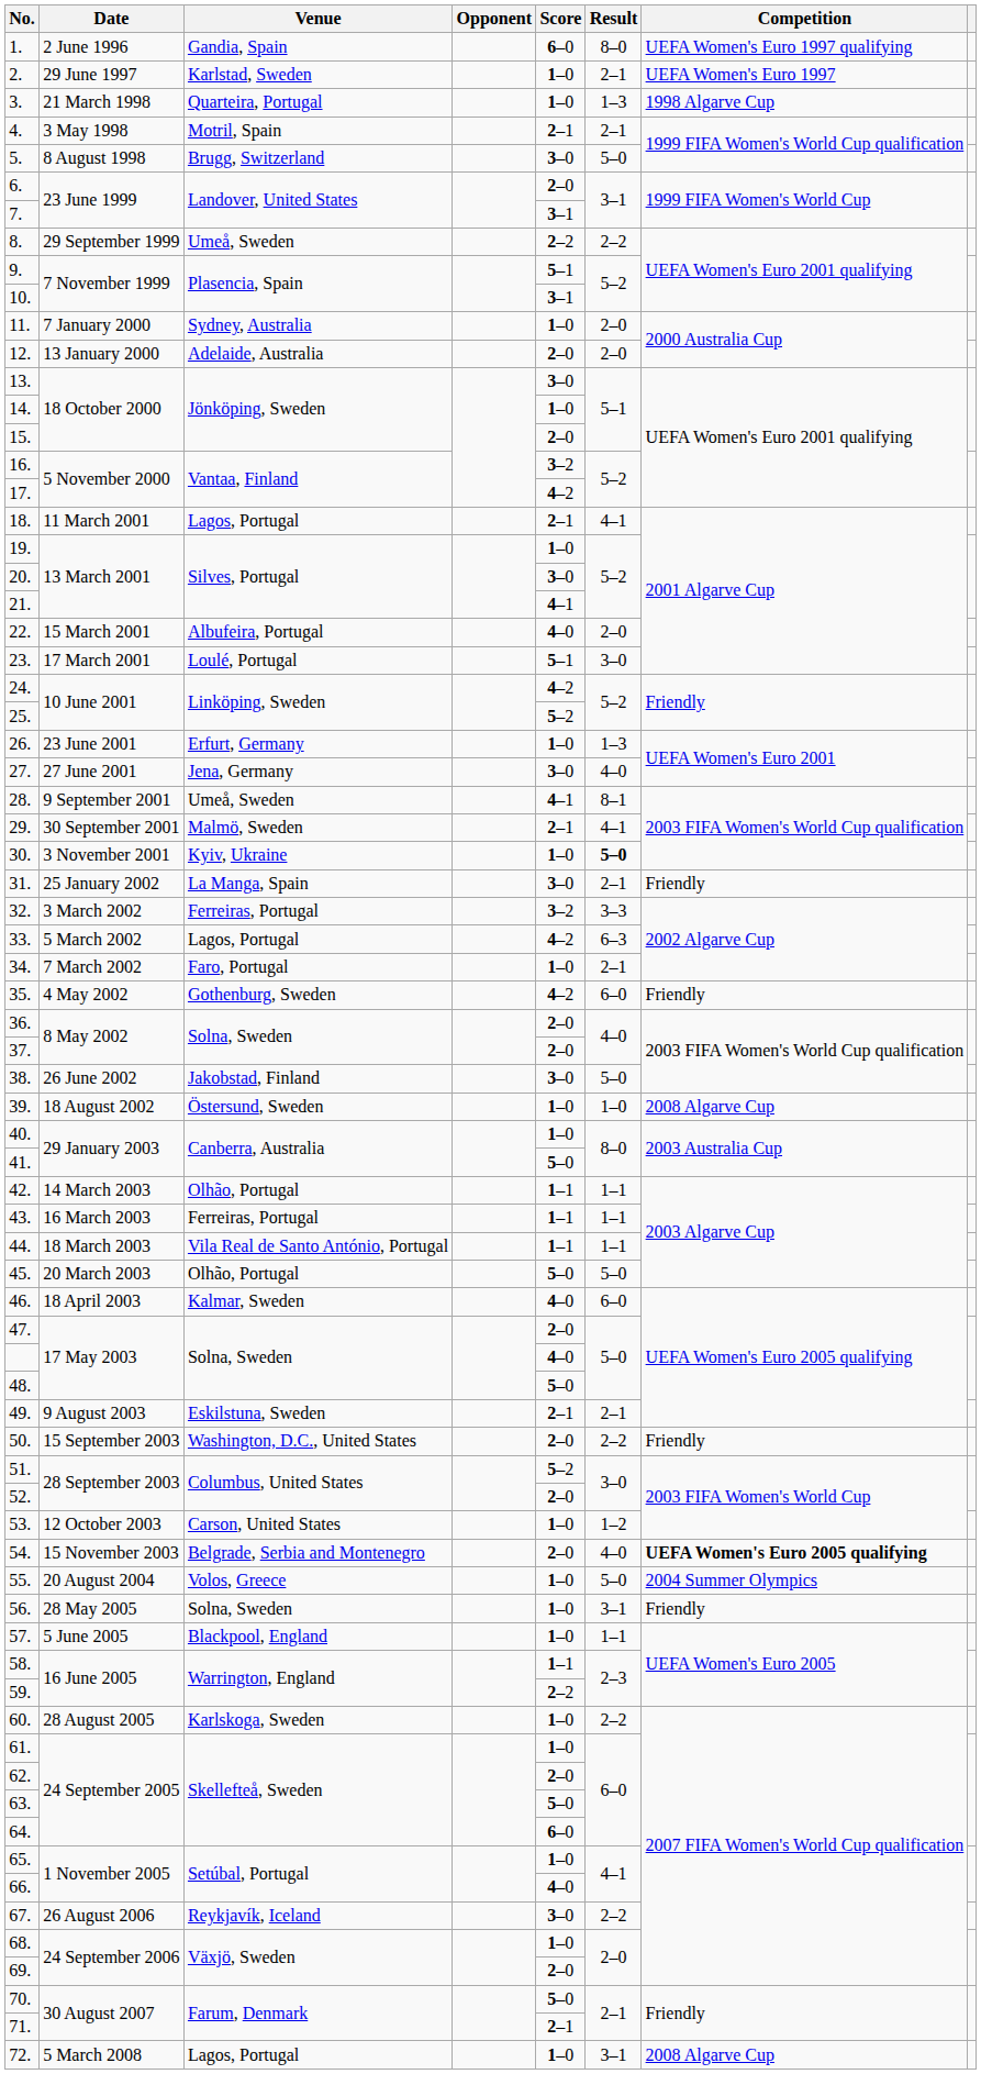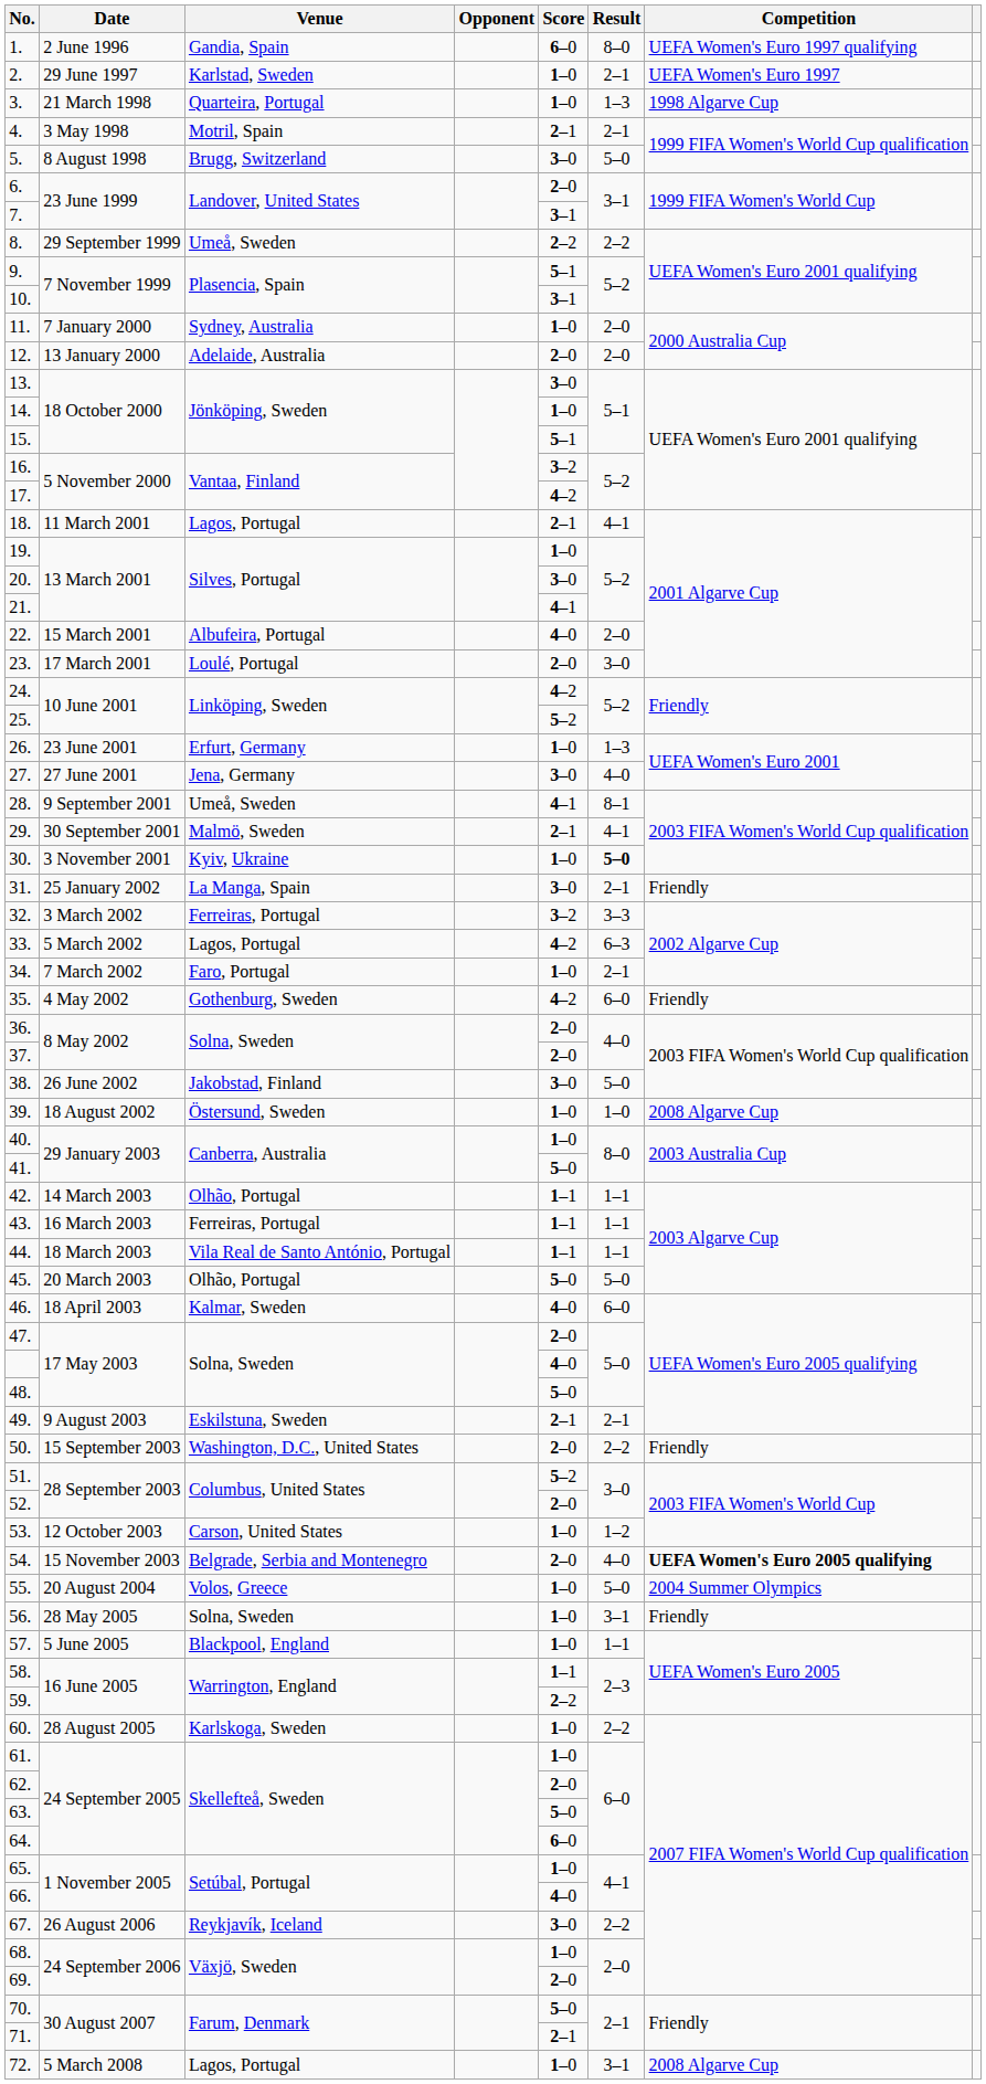 <table class="wikitable">
 <tr>
 <th>No.</th>
 <th>Date</th>
 <th>Venue</th>
 <th>Opponent</th>
 <th>Score</th>
 <th>Result</th>
 <th>Competition</th>
 <th></th>
 </tr>
 <tr>
 <td>1.</td>
 <td>2 June 1996</td>
 <td><a href='#'>Gandia</a>, <a href='#'>Spain</a></td>
 <td></td>
 <td align=center><strong>6</strong>–0</td>
 <td align=center>8–0</td>
 <td><a href='#'>UEFA Women's Euro 1997 qualifying</a></td>
 <td></td>
 </tr>
 <tr>
 <td>2.</td>
 <td>29 June 1997</td>
 <td><a href='#'>Karlstad</a>, <a href='#'>Sweden</a></td>
 <td></td>
 <td align=center><strong>1</strong>–0</td>
 <td align=center>2–1</td>
 <td><a href='#'>UEFA Women's Euro 1997</a></td>
 <td></td>
 </tr>
 <tr>
 <td>3.</td>
 <td>21 March 1998</td>
 <td><a href='#'>Quarteira</a>, <a href='#'>Portugal</a></td>
 <td></td>
 <td align=center><strong>1</strong>–0</td>
 <td align=center>1–3</td>
 <td><a href='#'>1998 Algarve Cup</a></td>
 <td></td>
 </tr>
 <tr>
 <td>4.</td>
 <td>3 May 1998</td>
 <td><a href='#'>Motril</a>, Spain</td>
 <td></td>
 <td align=center><strong>2</strong>–1</td>
 <td align=center>2–1</td>
 <td rowspan=2><a href='#'>1999 FIFA Women's World Cup qualification</a></td>
 <td></td>
 </tr>
 <tr>
 <td>5.</td>
 <td>8 August 1998</td>
 <td><a href='#'>Brugg</a>, <a href='#'>Switzerland</a></td>
 <td></td>
 <td align=center><strong>3</strong>–0</td>
 <td align=center>5–0</td>
 <td></td>
 </tr>
 <tr>
 <td>6.</td>
 <td rowspan=2>23 June 1999</td>
 <td rowspan=2><a href='#'>Landover</a>, <a href='#'>United States</a></td>
 <td rowspan=2></td>
 <td align=center><strong>2</strong>–0</td>
 <td rowspan=2 align=center>3–1</td>
 <td rowspan=2><a href='#'>1999 FIFA Women's World Cup</a></td>
 <td rowspan=2></td>
 </tr>
 <tr>
 <td>7.</td>
 <td align=center><strong>3</strong>–1</td>
 </tr>
 <tr>
 <td>8.</td>
 <td>29 September 1999</td>
 <td><a href='#'>Umeå</a>, Sweden</td>
 <td></td>
 <td align=center><strong>2</strong>–2</td>
 <td align=center>2–2</td>
 <td rowspan=3><a href='#'>UEFA Women's Euro 2001 qualifying</a></td>
 <td></td>
 </tr>
 <tr>
 <td>9.</td>
 <td rowspan=2>7 November 1999</td>
 <td rowspan=2><a href='#'>Plasencia</a>, Spain</td>
 <td rowspan=2></td>
 <td align=center><strong>5</strong>–1</td>
 <td rowspan=2 align=center>5–2</td>
 <td rowspan=2></td>
 </tr>
 <tr>
 <td>10.</td>
 <td align=center><strong>3</strong>–1</td>
 </tr>
 <tr>
 <td>11.</td>
 <td>7 January 2000</td>
 <td><a href='#'>Sydney</a>, <a href='#'>Australia</a></td>
 <td></td>
 <td align=center><strong>1</strong>–0</td>
 <td align=center>2–0</td>
 <td rowspan=2><a href='#'>2000 Australia Cup</a></td>
 <td></td>
 </tr>
 <tr>
 <td>12.</td>
 <td>13 January 2000</td>
 <td><a href='#'>Adelaide</a>, Australia</td>
 <td></td>
 <td align=center><strong>2</strong>–0</td>
 <td align=center>2–0</td>
 <td></td>
 </tr>
 <tr>
 <td>13.</td>
 <td rowspan=3>18 October 2000</td>
 <td rowspan=3><a href='#'>Jönköping</a>, Sweden</td>
 <td rowspan=5></td>
 <td align=center><strong>3</strong>–0</td>
 <td rowspan=3 align=center>5–1</td>
 <td rowspan=5>UEFA Women's Euro 2001 qualifying</td>
 <td rowspan=3></td>
 </tr>
 <tr>
 <td>14.</td>
 <td align=center><strong>1</strong>–0</td>
 </tr>
 <tr>
 <td>15.</td>
-<td align=center><strong>2</strong>–0</td>
+<td align=center><strong>5</strong>–1</td>
 </tr>
 <tr>
 <td>16.</td>
 <td rowspan=2>5 November 2000</td>
 <td rowspan=2><a href='#'>Vantaa</a>, <a href='#'>Finland</a></td>
 <td align=center><strong>3</strong>–2</td>
 <td rowspan=2 align=center>5–2</td>
 <td rowspan=2></td>
 </tr>
 <tr>
 <td>17.</td>
 <td align=center><strong>4</strong>–2</td>
 </tr>
 <tr>
 <td>18.</td>
 <td>11 March 2001</td>
 <td><a href='#'>Lagos</a>, Portugal</td>
 <td></td>
 <td align=center><strong>2</strong>–1</td>
 <td align=center>4–1</td>
 <td rowspan=6><a href='#'>2001 Algarve Cup</a></td>
 <td></td>
 </tr>
 <tr>
 <td>19.</td>
 <td rowspan=3>13 March 2001</td>
 <td rowspan=3><a href='#'>Silves</a>, Portugal</td>
 <td rowspan=3></td>
 <td align=center><strong>1</strong>–0</td>
 <td rowspan=3 align=center>5–2</td>
 <td rowspan=3></td>
 </tr>
 <tr>
 <td>20.</td>
 <td align=center><strong>3</strong>–0</td>
 </tr>
 <tr>
 <td>21.</td>
 <td align=center><strong>4</strong>–1</td>
 </tr>
 <tr>
 <td>22.</td>
 <td>15 March 2001</td>
 <td><a href='#'>Albufeira</a>, Portugal</td>
 <td></td>
 <td align=center><strong>4</strong>–0</td>
 <td align=center>2–0</td>
 <td></td>
 </tr>
 <tr>
 <td>23.</td>
 <td>17 March 2001</td>
 <td><a href='#'>Loulé</a>, Portugal</td>
 <td></td>
-<td align=center><strong>5</strong>–1</td>
+<td align=center><strong>2</strong>–0</td>
 <td align=center>3–0</td>
 <td></td>
 </tr>
 <tr>
 <td>24.</td>
 <td rowspan=2>10 June 2001</td>
 <td rowspan=2><a href='#'>Linköping</a>, Sweden</td>
 <td rowspan=2></td>
 <td align=center><strong>4</strong>–2</td>
 <td rowspan=2 align=center>5–2</td>
 <td rowspan=2><a href='#'>Friendly</a></td>
 <td rowspan=2></td>
 </tr>
 <tr>
 <td>25.</td>
 <td align=center><strong>5</strong>–2</td>
 </tr>
 <tr>
 <td>26.</td>
 <td>23 June 2001</td>
 <td><a href='#'>Erfurt</a>, <a href='#'>Germany</a></td>
 <td></td>
 <td align=center><strong>1</strong>–0</td>
 <td align=center>1–3</td>
 <td rowspan=2><a href='#'>UEFA Women's Euro 2001</a></td>
 <td></td>
 </tr>
 <tr>
 <td>27.</td>
 <td>27 June 2001</td>
 <td><a href='#'>Jena</a>, Germany</td>
 <td></td>
 <td align=center><strong>3</strong>–0</td>
 <td align=center>4–0</td>
 <td></td>
 </tr>
 <tr>
 <td>28.</td>
 <td>9 September 2001</td>
 <td>Umeå, Sweden</td>
 <td></td>
 <td align=center><strong>4</strong>–1</td>
 <td align=center>8–1</td>
 <td rowspan=3><a href='#'>2003 FIFA Women's World Cup qualification</a></td>
 <td></td>
 </tr>
 <tr>
 <td>29.</td>
 <td>30 September 2001</td>
 <td><a href='#'>Malmö</a>, Sweden</td>
 <td></td>
 <td align=center><strong>2</strong>–1</td>
 <td align=center>4–1</td>
 <td></td>
 </tr>
 <tr>
 <td>30.</td>
 <td>3 November 2001</td>
 <td><a href='#'>Kyiv</a>, <a href='#'>Ukraine</a></td>
 <td></td>
 <td align=center><strong>1</strong>–0</td>
 <td align=center><strong>5–0</strong></td>
 <td></td>
 </tr>
 <tr>
 <td>31.</td>
 <td>25 January 2002</td>
 <td><a href='#'>La Manga</a>, Spain</td>
 <td></td>
 <td align=center><strong>3</strong>–0</td>
 <td align=center>2–1</td>
 <td>Friendly</td>
 <td></td>
 </tr>
 <tr>
 <td>32.</td>
 <td>3 March 2002</td>
 <td><a href='#'>Ferreiras</a>, Portugal</td>
 <td></td>
 <td align=center><strong>3</strong>–2</td>
 <td align=center>3–3</td>
 <td rowspan=3><a href='#'>2002 Algarve Cup</a></td>
 <td></td>
 </tr>
 <tr>
 <td>33.</td>
 <td>5 March 2002</td>
 <td>Lagos, Portugal</td>
 <td></td>
 <td align=center><strong>4</strong>–2</td>
 <td align=center>6–3</td>
 <td></td>
 </tr>
 <tr>
 <td>34.</td>
 <td>7 March 2002</td>
 <td><a href='#'>Faro</a>, Portugal</td>
 <td></td>
 <td align=center><strong>1</strong>–0</td>
 <td align=center>2–1</td>
 <td></td>
 </tr>
 <tr>
 <td>35.</td>
 <td>4 May 2002</td>
 <td><a href='#'>Gothenburg</a>, Sweden</td>
 <td></td>
 <td align=center><strong>4</strong>–2</td>
 <td align=center>6–0</td>
 <td>Friendly</td>
 <td></td>
 </tr>
 <tr>
 <td>36.</td>
 <td rowspan=2>8 May 2002</td>
 <td rowspan=2><a href='#'>Solna</a>, Sweden</td>
 <td rowspan=2></td>
 <td align=center><strong>2</strong>–0</td>
 <td rowspan=2 align=center>4–0</td>
 <td rowspan=3>2003 FIFA Women's World Cup qualification</td>
 <td rowspan=2></td>
 </tr>
 <tr>
 <td>37.</td>
 <td align=center><strong>2</strong>–0</td>
 </tr>
 <tr>
 <td>38.</td>
 <td>26 June 2002</td>
 <td><a href='#'>Jakobstad</a>, Finland</td>
 <td></td>
 <td align=center><strong>3</strong>–0</td>
 <td align=center>5–0</td>
 <td></td>
 </tr>
 <tr>
 <td>39.</td>
 <td>18 August 2002</td>
 <td><a href='#'>Östersund</a>, Sweden</td>
 <td></td>
 <td align=center><strong>1</strong>–0</td>
 <td align=center>1–0</td>
 <td><a href='#'>2008 Algarve Cup</a></td>
 <td></td>
 </tr>
 <tr>
 <td>40.</td>
 <td rowspan=2>29 January 2003</td>
 <td rowspan=2><a href='#'>Canberra</a>, Australia</td>
 <td rowspan=2></td>
 <td align=center><strong>1</strong>–0</td>
 <td rowspan=2 align=center>8–0</td>
 <td rowspan=2><a href='#'>2003 Australia Cup</a></td>
 <td rowspan=2></td>
 </tr>
 <tr>
 <td>41.</td>
 <td align=center><strong>5</strong>–0</td>
 </tr>
 <tr>
 <td>42.</td>
 <td>14 March 2003</td>
 <td><a href='#'>Olhão</a>, Portugal</td>
 <td></td>
 <td align=center><strong>1</strong>–1</td>
 <td align=center>1–1</td>
 <td rowspan=4><a href='#'>2003 Algarve Cup</a></td>
 <td></td>
 </tr>
 <tr>
 <td>43.</td>
 <td>16 March 2003</td>
 <td>Ferreiras, Portugal</td>
 <td></td>
 <td align=center><strong>1</strong>–1</td>
 <td align=center>1–1</td>
 <td></td>
 </tr>
 <tr>
 <td>44.</td>
 <td>18 March 2003</td>
 <td><a href='#'>Vila Real de Santo António</a>, Portugal</td>
 <td></td>
 <td align=center><strong>1</strong>–1</td>
 <td align=center>1–1</td>
 <td></td>
 </tr>
 <tr>
 <td>45.</td>
 <td>20 March 2003</td>
 <td>Olhão, Portugal</td>
 <td></td>
 <td align=center><strong>5</strong>–0</td>
 <td align=center>5–0</td>
 <td></td>
 </tr>
 <tr>
 <td>46.</td>
 <td>18 April 2003</td>
 <td><a href='#'>Kalmar</a>, Sweden</td>
 <td></td>
 <td align=center><strong>4</strong>–0</td>
 <td align=center>6–0</td>
 <td rowspan=5><a href='#'>UEFA Women's Euro 2005 qualifying</a></td>
 <td></td>
 </tr>
 <tr>
 <td>47.</td>
 <td rowspan=3>17 May 2003</td>
 <td rowspan=3>Solna, Sweden</td>
 <td rowspan=3></td>
 <td align=center><strong>2</strong>–0</td>
 <td rowspan=3 align=center>5–0</td>
 <td rowspan=3></td>
 </tr>
 <tr>
 <td></td>
 <td align=center><strong>4</strong>–0</td>
 </tr>
 <tr>
 <td>48.</td>
 <td align=center><strong>5</strong>–0</td>
 </tr>
 <tr>
 <td>49.</td>
 <td>9 August 2003</td>
 <td><a href='#'>Eskilstuna</a>, Sweden</td>
 <td></td>
 <td align=center><strong>2</strong>–1</td>
 <td align=center>2–1</td>
 <td></td>
 </tr>
 <tr>
 <td>50.</td>
 <td>15 September 2003</td>
 <td><a href='#'>Washington, D.C.</a>, United States</td>
 <td></td>
 <td align=center><strong>2</strong>–0</td>
 <td align=center>2–2</td>
 <td>Friendly</td>
 <td></td>
 </tr>
 <tr>
 <td>51.</td>
 <td rowspan=2>28 September 2003</td>
 <td rowspan=2><a href='#'>Columbus</a>, United States</td>
 <td rowspan=2></td>
 <td align=center><strong>5</strong>–2</td>
 <td rowspan=2 align=center>3–0</td>
 <td rowspan=3><a href='#'>2003 FIFA Women's World Cup</a></td>
 <td rowspan=2></td>
 </tr>
 <tr>
 <td>52.</td>
 <td align=center><strong>2</strong>–0</td>
 </tr>
 <tr>
 <td>53.</td>
 <td>12 October 2003</td>
 <td><a href='#'>Carson</a>, United States</td>
 <td></td>
 <td align=center><strong>1</strong>–0</td>
 <td align=center>1–2 </td>
 <td></td>
 </tr>
 <tr>
 <td>54.</td>
 <td>15 November 2003</td>
 <td><a href='#'>Belgrade</a>, <a href='#'>Serbia and Montenegro</a></td>
 <td></td>
 <td align=center><strong>2</strong>–0</td>
 <td align=center>4–0</td>
 <td><strong>UEFA Women's Euro 2005 qualifying</strong></td>
 <td></td>
 </tr>
 <tr>
 <td>55.</td>
 <td>20 August 2004</td>
 <td><a href='#'>Volos</a>, <a href='#'>Greece</a></td>
 <td></td>
 <td align=center><strong>1</strong>–0</td>
 <td align=center>5–0</td>
 <td><a href='#'>2004 Summer Olympics</a></td>
 <td></td>
 </tr>
 <tr>
 <td>56.</td>
 <td>28 May 2005</td>
 <td>Solna, Sweden</td>
 <td></td>
 <td align=center><strong>1</strong>–0</td>
 <td align=center>3–1</td>
 <td>Friendly</td>
 <td></td>
 </tr>
 <tr>
 <td>57.</td>
 <td>5 June 2005</td>
 <td><a href='#'>Blackpool</a>, <a href='#'>England</a></td>
 <td></td>
 <td align=center><strong>1</strong>–0</td>
 <td align=center>1–1</td>
 <td rowspan=3><a href='#'>UEFA Women's Euro 2005</a></td>
 <td></td>
 </tr>
 <tr>
 <td>58.</td>
 <td rowspan=2>16 June 2005</td>
 <td rowspan=2><a href='#'>Warrington</a>, England</td>
 <td rowspan=2></td>
 <td align=center><strong>1</strong>–1</td>
 <td rowspan=2 align=center>2–3 </td>
 <td rowspan=2></td>
 </tr>
 <tr>
 <td>59.</td>
 <td align=center><strong>2</strong>–2</td>
 </tr>
 <tr>
 <td>60.</td>
 <td>28 August 2005</td>
 <td><a href='#'>Karlskoga</a>, Sweden</td>
 <td></td>
 <td align=center><strong>1</strong>–0</td>
 <td align=center>2–2</td>
 <td rowspan=10><a href='#'>2007 FIFA Women's World Cup qualification</a></td>
 <td></td>
 </tr>
 <tr>
 <td>61.</td>
 <td rowspan=4>24 September 2005</td>
 <td rowspan=4><a href='#'>Skellefteå</a>, Sweden</td>
 <td rowspan=4></td>
 <td align=center><strong>1</strong>–0</td>
 <td rowspan=4 align=center>6–0</td>
 <td rowspan=4></td>
 </tr>
 <tr>
 <td>62.</td>
 <td align=center><strong>2</strong>–0</td>
 </tr>
 <tr>
 <td>63.</td>
 <td align=center><strong>5</strong>–0</td>
 </tr>
 <tr>
 <td>64.</td>
 <td align=center><strong>6</strong>–0</td>
 </tr>
 <tr>
 <td>65.</td>
 <td rowspan=2>1 November 2005</td>
 <td rowspan=2><a href='#'>Setúbal</a>, Portugal</td>
 <td rowspan=2></td>
 <td align=center><strong>1</strong>–0</td>
 <td rowspan=2 align=center>4–1</td>
 <td rowspan=2></td>
 </tr>
 <tr>
 <td>66.</td>
 <td align=center><strong>4</strong>–0</td>
 </tr>
 <tr>
 <td>67.</td>
 <td>26 August 2006</td>
 <td><a href='#'>Reykjavík</a>, <a href='#'>Iceland</a></td>
 <td></td>
 <td align=center><strong>3</strong>–0</td>
 <td align=center>2–2</td>
 <td></td>
 </tr>
 <tr>
 <td>68.</td>
 <td rowspan=2>24 September 2006</td>
 <td rowspan=2><a href='#'>Växjö</a>, Sweden</td>
 <td rowspan=2></td>
 <td align=center><strong>1</strong>–0</td>
 <td rowspan=2 align=center>2–0</td>
 <td rowspan=2></td>
 </tr>
 <tr>
 <td>69.</td>
 <td align=center><strong>2</strong>–0</td>
 </tr>
 <tr>
 <td>70.</td>
 <td rowspan=2>30 August 2007</td>
 <td rowspan=2><a href='#'>Farum</a>, <a href='#'>Denmark</a></td>
 <td rowspan=2></td>
 <td align=center><strong>5</strong>–0</td>
 <td rowspan=2 align=center>2–1</td>
 <td rowspan=2>Friendly</td>
 <td rowspan=2></td>
 </tr>
 <tr>
 <td>71.</td>
 <td align=center><strong>2</strong>–1</td>
 </tr>
 <tr>
 <td>72.</td>
 <td>5 March 2008</td>
 <td>Lagos, Portugal</td>
 <td></td>
 <td align=center><strong>1</strong>–0</td>
 <td align=center>3–1</td>
 <td><a href='#'>2008 Algarve Cup</a></td>
 <td></td>
 </tr>
 <tr>
 </tr>
 </table>
